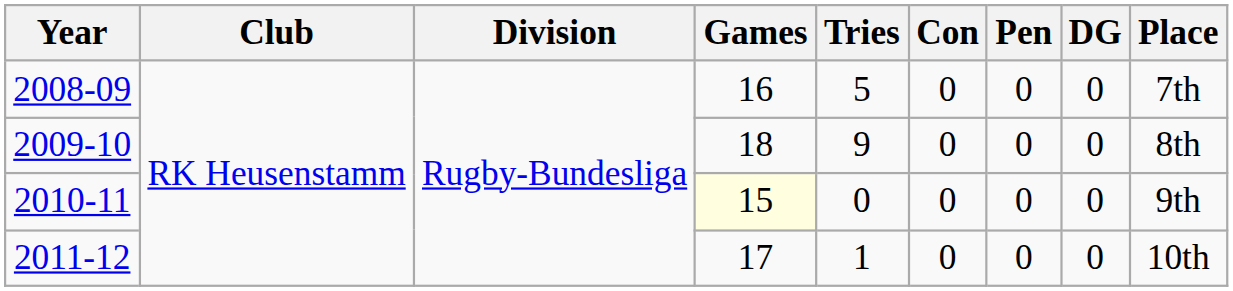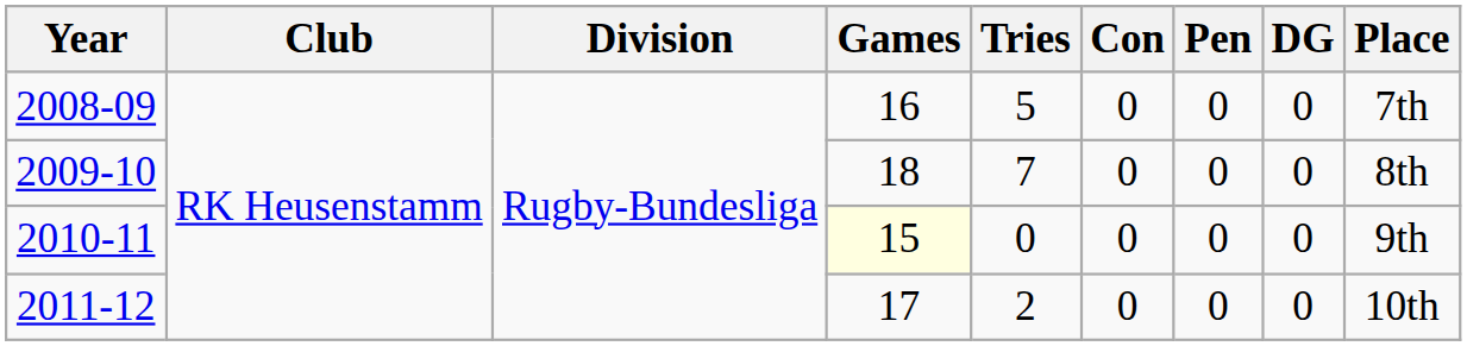 <table class="wikitable">
 <tr>
 <th>Year</th>
 <th>Club</th>
 <th>Division</th>
 <th>Games</th>
 <th>Tries</th>
 <th>Con</th>
 <th>Pen</th>
 <th>DG</th>
 <th>Place</th>
 </tr>
 <tr align="center">
 <td><a href='#'>2008-09</a></td>
 <td rowspan=4><a href='#'>RK Heusenstamm</a></td>
 <td rowspan=4><a href='#'>Rugby-Bundesliga</a></td>
 <td>16</td>
 <td>5</td>
 <td>0</td>
 <td>0</td>
 <td>0</td>
 <td>7th</td>
 </tr>
 <tr align="center">
 <td><a href='#'>2009-10</a></td>
 <td>18</td>
-<td>9</td>
+<td>7</td>
 <td>0</td>
 <td>0</td>
 <td>0</td>
 <td>8th</td>
 </tr>
 <tr align="center">
 <td><a href='#'>2010-11</a></td>
 <td style="background: lightyellow;">15</td>
 <td>0</td>
 <td>0</td>
 <td>0</td>
 <td>0</td>
 <td>9th</td>
 </tr>
 <tr align="center">
 <td><a href='#'>2011-12</a></td>
 <td>17</td>
-<td>1</td>
+<td>2</td>
 <td>0</td>
 <td>0</td>
 <td>0</td>
 <td>10th</td>
 </tr>
 </table>
